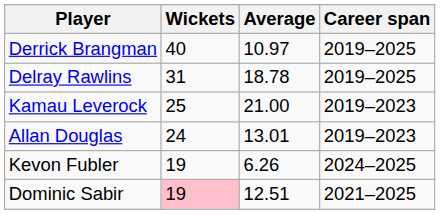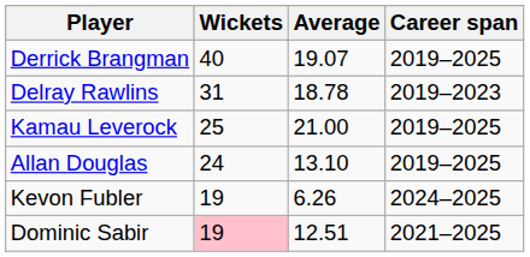 <table class="wikitable">
 <tr style="background:#bdb76b;">
 <th>Player</th>
 <th>Wickets</th>
 <th>Average</th>
 <th>Career span</th>
 </tr>
 <tr>
 <td><a href='#'>Derrick Brangman</a></td>
 <td>40</td>
-<td>10.97</td>
+<td>19.07</td>
 <td>2019–2025</td>
 </tr>
 <tr>
 <td><a href='#'>Delray Rawlins</a></td>
 <td>31</td>
 <td>18.78</td>
-<td>2019–2025</td>
+<td>2019–2023</td>
 </tr>
 <tr>
 <td><a href='#'>Kamau Leverock</a></td>
 <td>25</td>
 <td>21.00</td>
-<td>2019–2023</td>
+<td>2019–2025</td>
 </tr>
 <tr>
 <td><a href='#'>Allan Douglas</a></td>
 <td>24</td>
-<td>13.01</td>
-<td>2019–2023</td>
+<td>13.10</td>
+<td>2019–2025</td>
 </tr>
 <tr>
 <td>Kevon Fubler</td>
 <td>19</td>
 <td>6.26</td>
 <td>2024–2025</td>
 </tr>
 <tr>
 <td>Dominic Sabir</td>
 <td style="background: pink;">19</td>
 <td>12.51</td>
 <td>2021–2025</td>
 </tr>
 </table>
